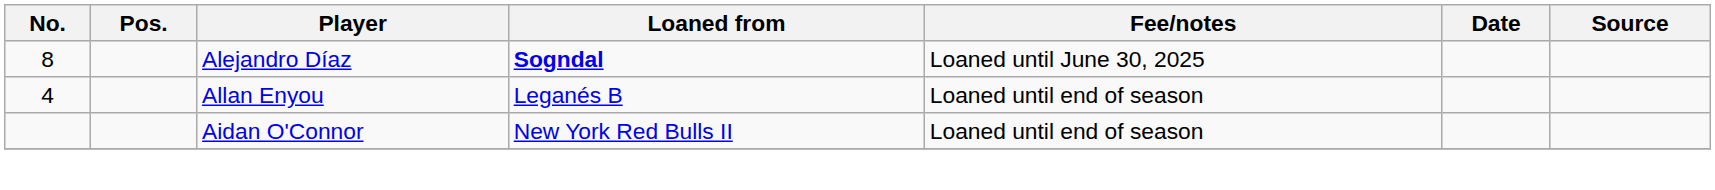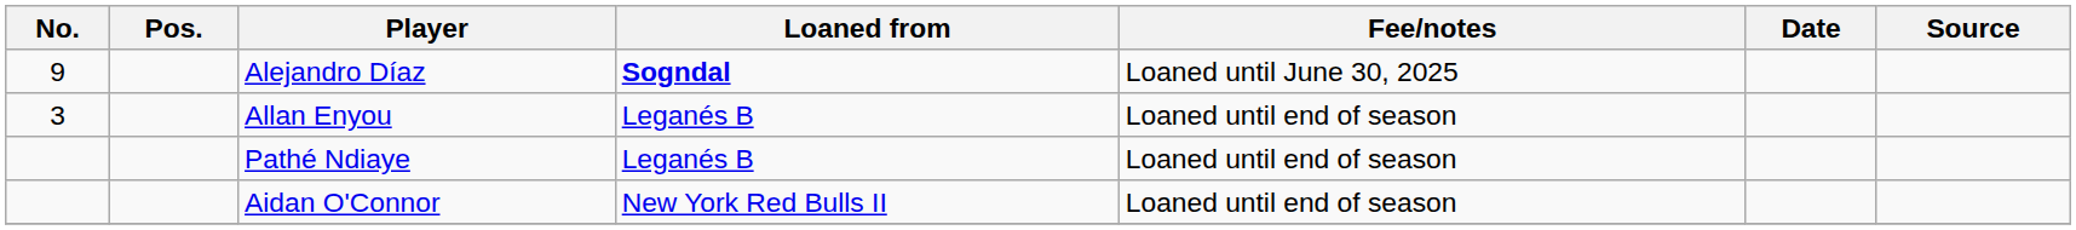 <table class="wikitable sortable" style="width:90%; text-align:center; font-size:95%; text-align:left;">
 <tr>
 <th>No.</th>
 <th>Pos.</th>
 <th>Player</th>
 <th>Loaned from</th>
 <th>Fee/notes</th>
 <th>Date</th>
 <th>Source</th>
 </tr>
 <tr>
-<td align=center>8</td>
+<td align=center>9</td>
 <td align=center></td>
 <td align=Díaz, Alejandro> <a href='#'>Alejandro Díaz</a></td>
 <td><strong> <a href='#'>Sogndal</a></strong></td>
 <td>Loaned until June 30, 2025</td>
 <td></td>
 <td></td>
 </tr>
 <tr>
-<td align=center>4</td>
+<td align=center>3</td>
 <td align=center></td>
 <td align=Enyou, Allan> <a href='#'>Allan Enyou</a></td>
+<td> <a href='#'>Leganés B</a></td>
+<td>Loaned until end of season</td>
+<td></td>
+<td></td>
+</tr>
+<tr>
+<td align=center></td>
+<td align=center></td>
+<td align=Ndiaye, Pathé> <a href='#'>Pathé Ndiaye</a></td>
 <td> <a href='#'>Leganés B</a></td>
 <td>Loaned until end of season</td>
 <td></td>
 <td></td>
 </tr>
 <tr>
 <td align=center></td>
 <td align=center></td>
 <td align=O'Connor, Aidan> <a href='#'>Aidan O'Connor</a></td>
 <td> <a href='#'>New York Red Bulls II</a></td>
 <td>Loaned until end of season</td>
 <td></td>
 <td></td>
 </tr>
 <tr>
 </tr>
 </table>
